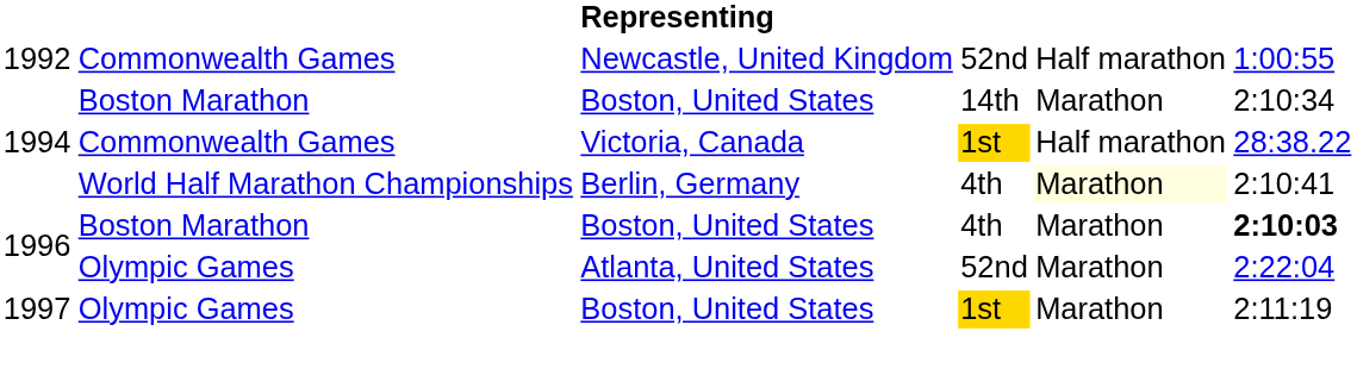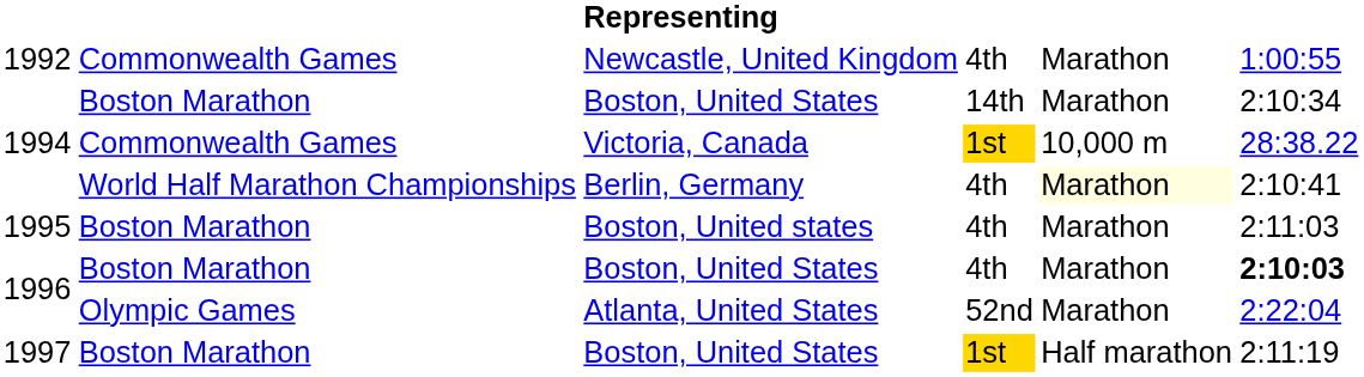 <table>
 <tr>
 <th colspan="6">Representing </th>
 </tr>
 <tr>
 <td>1992</td>
 <td><a href='#'>Commonwealth Games</a></td>
 <td><a href='#'>Newcastle, United Kingdom</a></td>
-<td>52nd</td>
-<td>Half marathon</td>
+<td>4th</td>
+<td>Marathon</td>
 <td><a href='#'>1:00:55</a></td>
 </tr>
 <tr>
 <td rowspan=3>1994</td>
 <td><a href='#'>Boston Marathon</a></td>
 <td><a href='#'>Boston, United States</a></td>
 <td>14th</td>
 <td>Marathon</td>
 <td>2:10:34</td>
 </tr>
 <tr>
 <td><a href='#'>Commonwealth Games</a></td>
 <td><a href='#'>Victoria, Canada</a></td>
 <td bgcolor="gold">1st</td>
-<td>Half marathon</td>
+<td>10,000 m</td>
 <td><a href='#'>28:38.22</a></td>
 </tr>
 <tr>
 <td><a href='#'>World Half Marathon Championships</a></td>
 <td><a href='#'>Berlin, Germany</a></td>
 <td>4th</td>
 <td style="background: lightyellow;">Marathon</td>
 <td>2:10:41</td>
+</tr>
+<tr>
+<td>1995</td>
+<td><a href='#'>Boston Marathon</a></td>
+<td><a href='#'>Boston, United states</a></td>
+<td>4th</td>
+<td>Marathon</td>
+<td>2:11:03</td>
 </tr>
 <tr>
 <td rowspan=2>1996</td>
 <td><a href='#'>Boston Marathon</a></td>
 <td><a href='#'>Boston, United States</a></td>
 <td>4th</td>
 <td>Marathon</td>
 <td><strong>2:10:03</strong></td>
 </tr>
 <tr>
 <td><a href='#'>Olympic Games</a></td>
 <td><a href='#'>Atlanta, United States</a></td>
 <td>52nd</td>
 <td>Marathon</td>
 <td><a href='#'>2:22:04</a></td>
 </tr>
 <tr>
 <td>1997</td>
-<td><a href='#'>Olympic Games</a></td>
+<td><a href='#'>Boston Marathon</a></td>
 <td><a href='#'>Boston, United States</a></td>
 <td bgcolor="gold">1st</td>
-<td>Marathon</td>
+<td>Half marathon</td>
 <td>2:11:19</td>
 </tr>
 </table>
